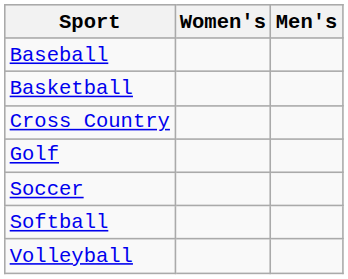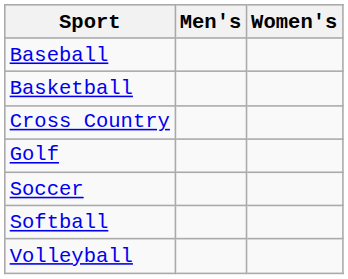 <table class="wikitable">
 <tr>
 <th>Sport</th>
+<th>Men's</th>
 <th>Women's</th>
-<th>Men's</th>
 </tr>
 <tr>
 <td><a href='#'>Baseball</a></td>
+<td style="text-align:center;"></td>
 <td></td>
-<td style="text-align:center;"></td>
 </tr>
 <tr>
 <td><a href='#'>Basketball</a></td>
 <td style="text-align:center;"></td>
 <td style="text-align:center;"></td>
 </tr>
 <tr>
 <td><a href='#'>Cross Country</a></td>
 <td style="text-align:center;"></td>
 <td style="text-align:center;"></td>
 </tr>
 <tr>
 <td><a href='#'>Golf</a></td>
 <td style="text-align:center;"></td>
 <td style="text-align:center;"></td>
 </tr>
 <tr>
 <td><a href='#'>Soccer</a></td>
 <td style="text-align:center;"></td>
 <td style="text-align:center;"></td>
 </tr>
 <tr>
 <td><a href='#'>Softball</a></td>
+<td></td>
 <td style="text-align:center;"></td>
-<td></td>
 </tr>
 <tr>
 <td><a href='#'>Volleyball</a></td>
+<td></td>
 <td style="text-align:center;"></td>
-<td></td>
 </tr>
 </table>
